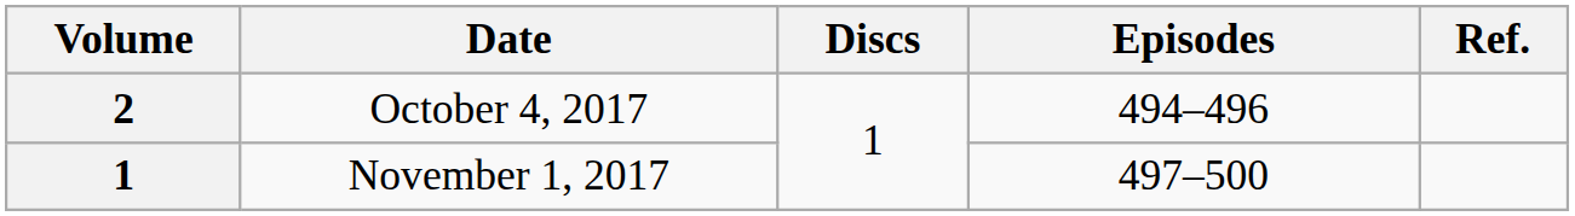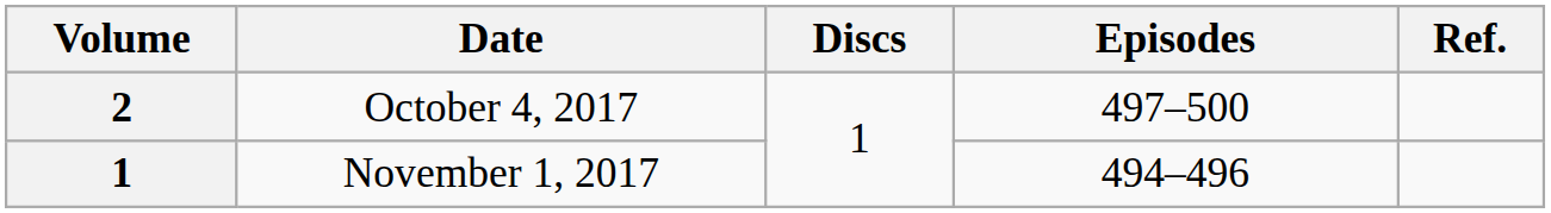 <table class="wikitable" style="text-align:center;">
 <tr>
 <th scope="col" style="width:5em;">Volume</th>
 <th scope="col" style="width:12em;">Date</th>
 <th scope="col" style="width:4em;">Discs</th>
 <th scope="col" style="width:10em;">Episodes</th>
 <th scope="col" style="width:3em;">Ref.</th>
 </tr>
 <tr>
 <th scope="row">2</th>
 <td>October 4, 2017</td>
 <td rowspan="2">1</td>
-<td>494–496</td>
+<td>497–500</td>
 <td></td>
 </tr>
 <tr>
 <th scope="row">1</th>
 <td>November 1, 2017</td>
-<td>497–500</td>
+<td>494–496</td>
 <td></td>
 </tr>
 </table>
